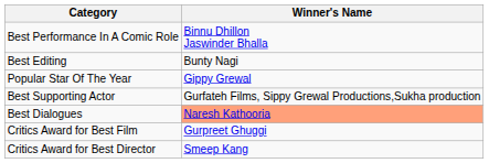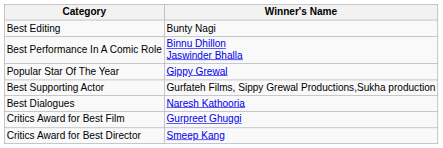 <table class="wikitable">
 <tr>
 <th>Category</th>
 <th>Winner's Name</th>
 </tr>
 <tr>
+<td>Best Editing</td>
+<td>Bunty Nagi</td>
+</tr>
+<tr>
 <td>Best Performance In A Comic Role</td>
 <td><a href='#'>Binnu Dhillon</a><br><a href='#'>Jaswinder Bhalla</a></td>
-</tr>
-<tr>
-<td>Best Editing</td>
-<td>Bunty Nagi</td>
 </tr>
 <tr>
 <td>Popular Star Of The Year</td>
 <td><a href='#'>Gippy Grewal</a></td>
 </tr>
 <tr>
 <td>Best Supporting Actor</td>
 <td>Gurfateh Films, Sippy Grewal Productions,Sukha production</td>
 </tr>
 <tr>
 <td>Best Dialogues</td>
-<td style="background: lightsalmon;"><a href='#'>Naresh Kathooria</a></td>
+<td><a href='#'>Naresh Kathooria</a></td>
 </tr>
 <tr>
 <td>Critics Award for Best Film</td>
 <td><a href='#'>Gurpreet Ghuggi</a></td>
 </tr>
 <tr>
 <td>Critics Award for Best Director</td>
 <td><a href='#'>Smeep Kang</a></td>
 </tr>
 </table>
